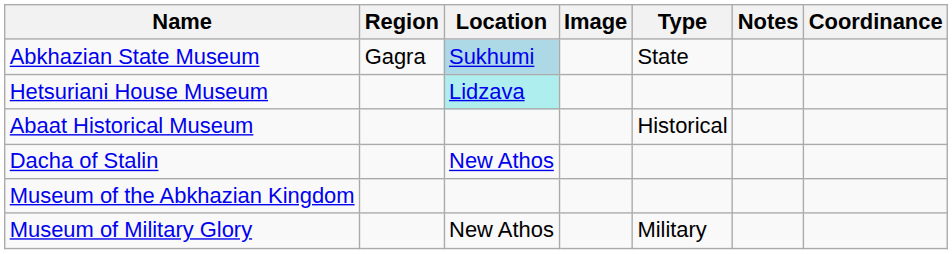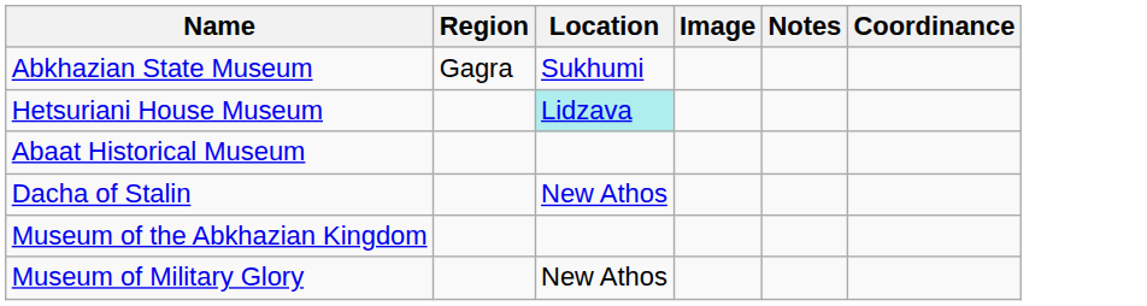 <table class="wikitable sortable mw-collapsible">
 <tr>
 <th>Name</th>
 <th>Region</th>
 <th>Location</th>
 <th>Image</th>
-<th>Type</th>
 <th>Notes</th>
 <th>Coordinance</th>
 </tr>
 <tr>
 <td><a href='#'>Abkhazian State Museum</a></td>
 <td>Gagra</td>
-<td style="background: lightblue;"><a href='#'>Sukhumi</a></td>
+<td><a href='#'>Sukhumi</a></td>
 <td></td>
-<td>State</td>
 <td></td>
 <td></td>
 </tr>
 <tr>
 <td><a href='#'>Hetsuriani House Museum</a></td>
 <td></td>
 <td style="background: paleturquoise;"><a href='#'>Lidzava</a></td>
 <td></td>
 <td></td>
 <td></td>
-<td></td>
 </tr>
 <tr>
 <td><a href='#'>Abaat Historical Museum</a></td>
 <td></td>
 <td></td>
 <td></td>
-<td>Historical</td>
 <td></td>
 <td></td>
 </tr>
 <tr>
 <td><a href='#'>Dacha of Stalin</a></td>
 <td></td>
 <td><a href='#'>New Athos</a></td>
-<td></td>
 <td></td>
 <td></td>
 <td></td>
 </tr>
 <tr>
 <td><a href='#'>Museum of the Abkhazian Kingdom</a></td>
 <td></td>
 <td></td>
 <td></td>
 <td></td>
 <td></td>
-<td></td>
 </tr>
 <tr>
 <td><a href='#'>Museum of Military Glory</a></td>
 <td></td>
 <td>New Athos</td>
 <td></td>
-<td>Military</td>
 <td></td>
 <td></td>
 </tr>
 </table>
